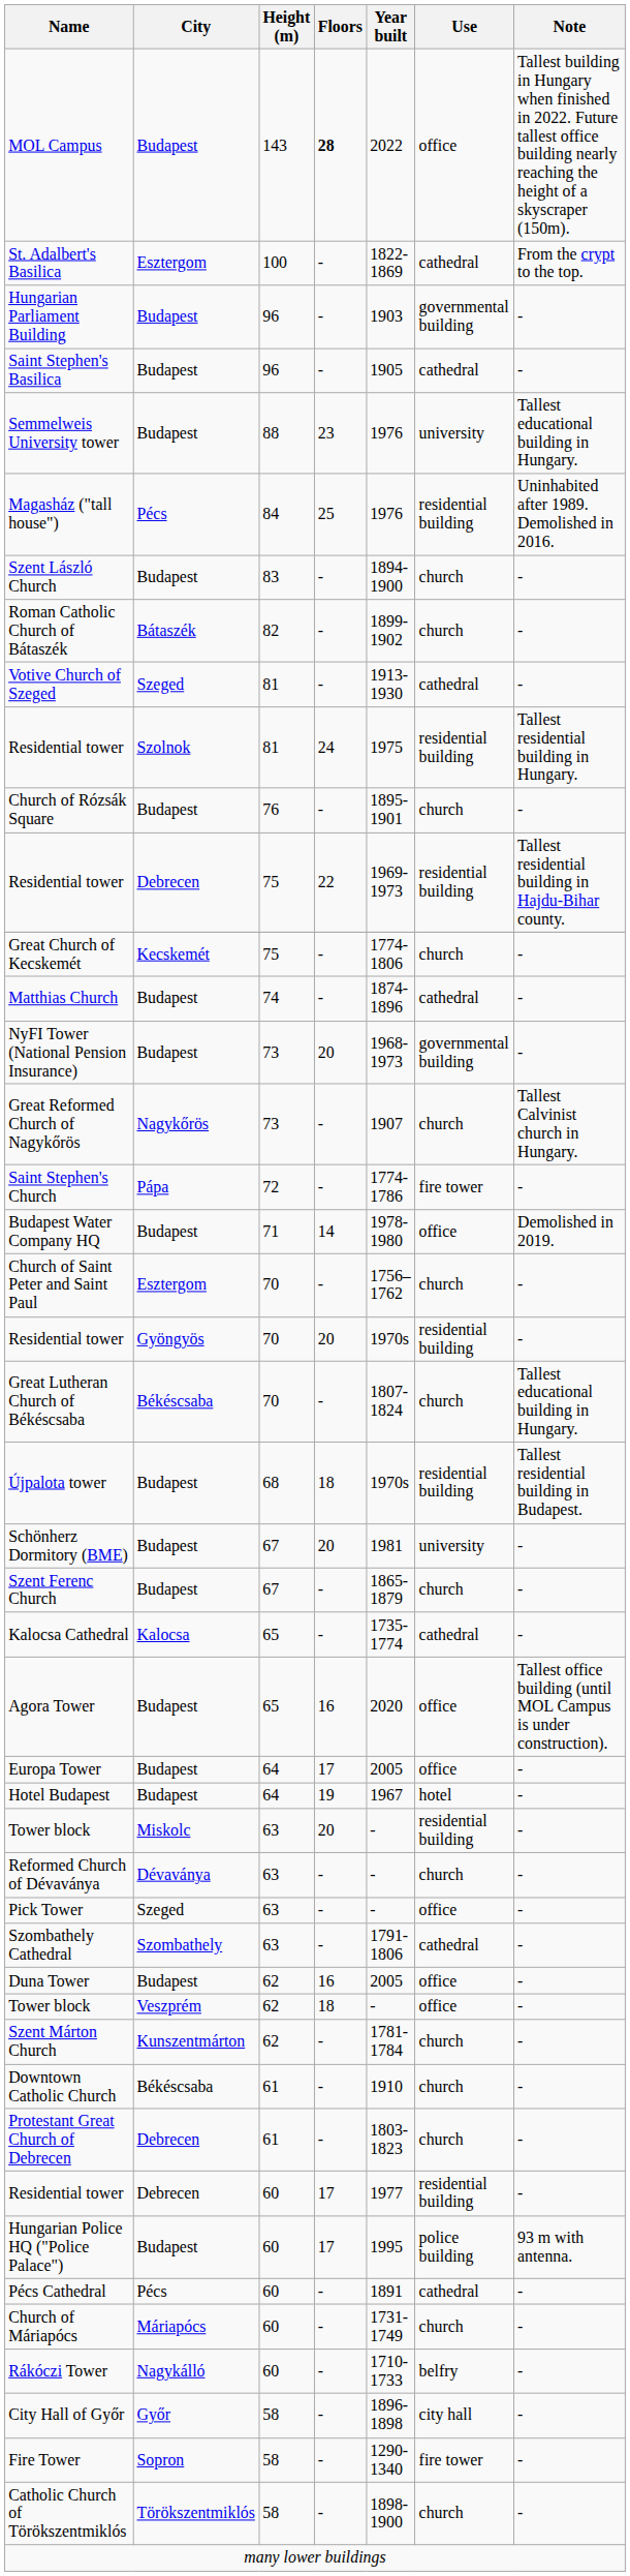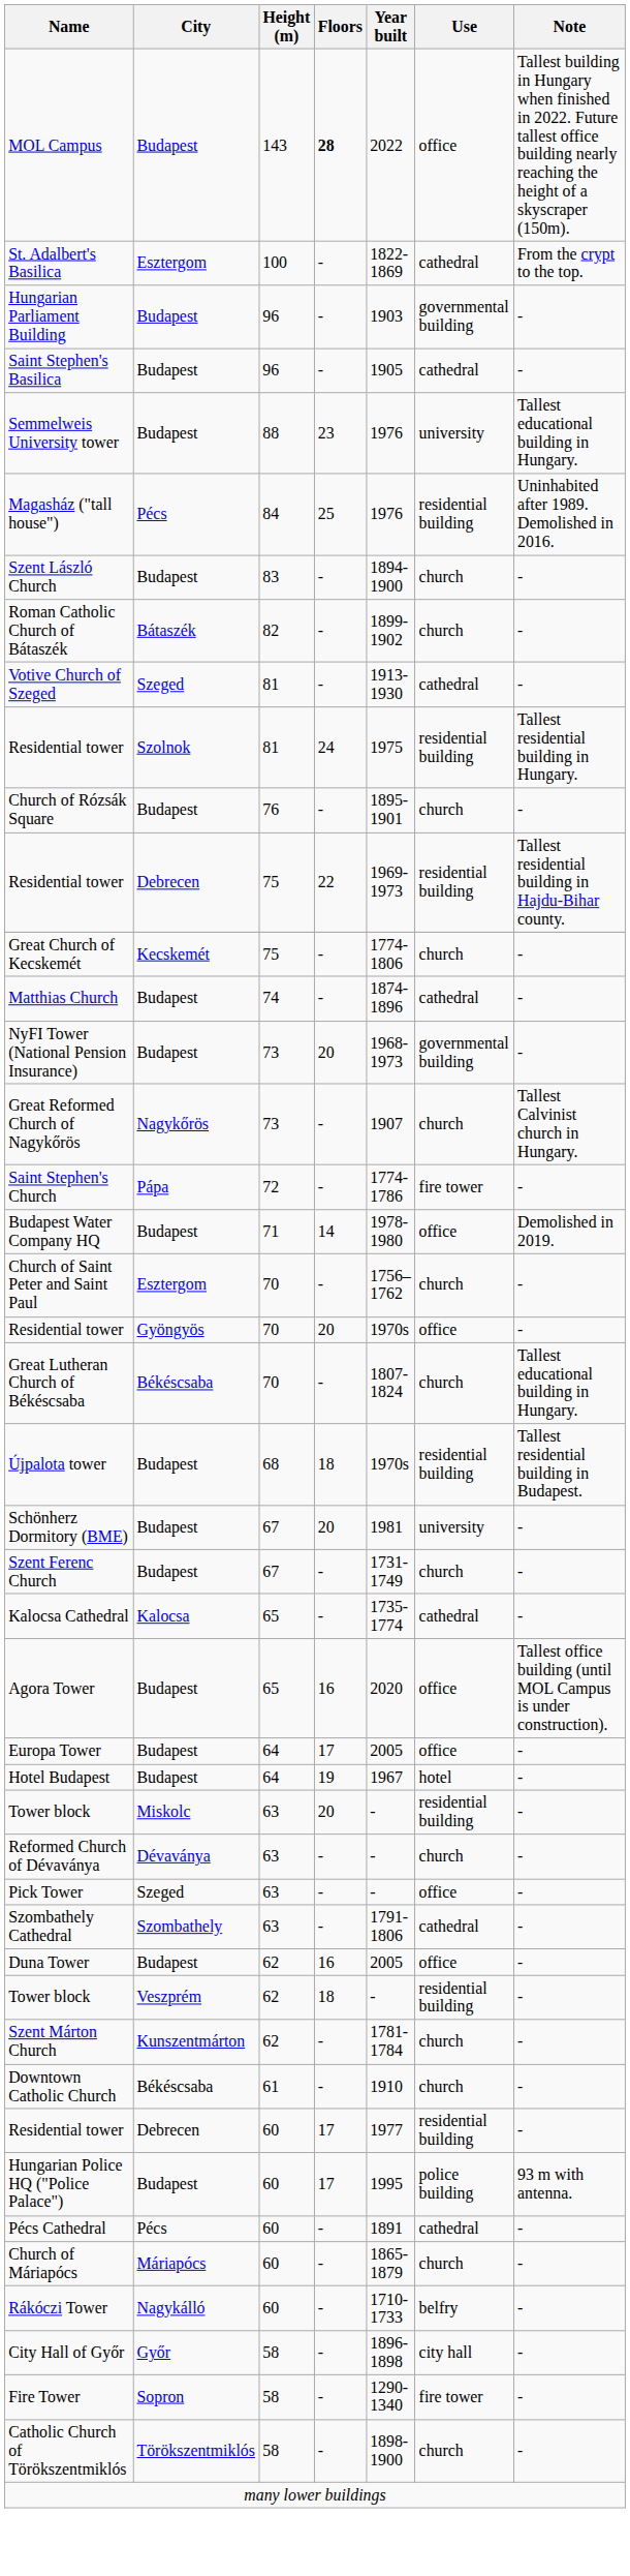 <table class="wikitable sortable">
 <tr>
 <th>Name</th>
 <th>City</th>
 <th>Height (m)</th>
 <th>Floors</th>
 <th>Year built</th>
 <th>Use</th>
 <th>Note</th>
 </tr>
 <tr>
 <td><a href='#'>MOL Campus</a></td>
 <td><a href='#'>Budapest</a></td>
 <td>143</td>
 <td><strong>28</strong></td>
 <td>2022</td>
 <td>office</td>
 <td>Tallest building in Hungary when finished in 2022. Future tallest office building nearly reaching the height of a skyscraper (150m).</td>
 </tr>
 <tr>
 <td><a href='#'>St. Adalbert's Basilica</a></td>
 <td><a href='#'>Esztergom</a></td>
 <td>100</td>
 <td>-</td>
 <td>1822-1869</td>
 <td>cathedral</td>
 <td>From the <a href='#'>crypt</a> to the top.</td>
 </tr>
 <tr>
 <td><a href='#'>Hungarian Parliament Building</a></td>
 <td><a href='#'>Budapest</a></td>
 <td>96</td>
 <td>-</td>
 <td>1903</td>
 <td>governmental building</td>
 <td>-</td>
 </tr>
 <tr>
 <td><a href='#'>Saint Stephen's Basilica</a></td>
 <td>Budapest</td>
 <td>96</td>
 <td>-</td>
 <td>1905</td>
 <td>cathedral</td>
 <td>-</td>
 </tr>
 <tr>
 <td><a href='#'>Semmelweis University</a> tower</td>
 <td>Budapest</td>
 <td>88</td>
 <td>23</td>
 <td>1976</td>
 <td>university</td>
 <td>Tallest educational building in Hungary.</td>
 </tr>
 <tr>
 <td><a href='#'>Magasház</a> ("tall house")</td>
 <td><a href='#'>Pécs</a></td>
 <td>84</td>
 <td>25</td>
 <td>1976</td>
 <td>residential building</td>
 <td>Uninhabited after 1989. Demolished in 2016.</td>
 </tr>
 <tr>
 <td><a href='#'>Szent László</a> Church</td>
 <td>Budapest</td>
 <td>83</td>
 <td>-</td>
 <td>1894-1900</td>
 <td>church</td>
 <td>-</td>
 </tr>
 <tr>
 <td>Roman Catholic Church of Bátaszék</td>
 <td><a href='#'>Bátaszék</a></td>
 <td>82</td>
 <td>-</td>
 <td>1899-1902</td>
 <td>church</td>
 <td>-</td>
 </tr>
 <tr>
 <td><a href='#'>Votive Church of Szeged</a></td>
 <td><a href='#'>Szeged</a></td>
 <td>81</td>
 <td>-</td>
 <td>1913-1930</td>
 <td>cathedral</td>
 <td>-</td>
 </tr>
 <tr>
 <td>Residential tower</td>
 <td><a href='#'>Szolnok</a></td>
 <td>81</td>
 <td>24</td>
 <td>1975</td>
 <td>residential building</td>
 <td>Tallest residential building in Hungary.</td>
 </tr>
 <tr>
 <td>Church of Rózsák Square</td>
 <td>Budapest</td>
 <td>76</td>
 <td>-</td>
 <td>1895-1901</td>
 <td>church</td>
 <td>-</td>
 </tr>
 <tr>
 <td>Residential tower</td>
 <td><a href='#'>Debrecen</a></td>
 <td>75</td>
 <td>22</td>
 <td>1969-1973</td>
 <td>residential building</td>
 <td>Tallest residential building in <a href='#'>Hajdu-Bihar</a> county.</td>
 </tr>
 <tr>
 </tr>
 <tr>
 <td>Great Church of Kecskemét</td>
 <td><a href='#'>Kecskemét</a></td>
 <td>75</td>
 <td>-</td>
 <td>1774-1806</td>
 <td>church</td>
 <td>-</td>
 </tr>
 <tr>
 <td><a href='#'>Matthias Church</a></td>
 <td>Budapest</td>
 <td>74</td>
 <td>-</td>
 <td>1874-1896</td>
 <td>cathedral</td>
 <td>-</td>
 </tr>
 <tr>
 <td>NyFI Tower (National Pension Insurance)</td>
 <td>Budapest</td>
 <td>73</td>
 <td>20</td>
 <td>1968-1973</td>
 <td>governmental building</td>
 <td>-</td>
 </tr>
 <tr>
 <td>Great Reformed Church of Nagykőrös</td>
 <td><a href='#'>Nagykőrös</a></td>
 <td>73</td>
 <td>-</td>
 <td>1907</td>
 <td>church</td>
 <td>Tallest Calvinist church in Hungary.</td>
 </tr>
 <tr>
 <td><a href='#'>Saint Stephen's</a> Church</td>
 <td><a href='#'>Pápa</a></td>
 <td>72</td>
 <td>-</td>
 <td>1774-1786</td>
 <td>fire tower</td>
 <td>-</td>
 </tr>
 <tr>
 <td>Budapest Water Company HQ</td>
 <td>Budapest</td>
 <td>71</td>
 <td>14</td>
 <td>1978-1980</td>
 <td>office</td>
 <td>Demolished in 2019.</td>
 </tr>
 <tr>
 <td>Church of Saint Peter and Saint Paul</td>
 <td><a href='#'>Esztergom</a></td>
 <td>70</td>
 <td>-</td>
 <td>1756–1762</td>
 <td>church</td>
 <td>-</td>
 </tr>
 <tr>
 <td>Residential tower</td>
 <td><a href='#'>Gyöngyös</a></td>
 <td>70</td>
 <td>20</td>
 <td>1970s</td>
-<td>residential building</td>
+<td>office</td>
 <td>-</td>
 </tr>
 <tr>
 <td>Great Lutheran Church of Békéscsaba</td>
 <td><a href='#'>Békéscsaba</a></td>
 <td>70</td>
 <td>-</td>
 <td>1807-1824</td>
 <td>church</td>
 <td>Tallest educational building in Hungary.</td>
 </tr>
 <tr>
 <td><a href='#'>Újpalota</a> tower</td>
 <td>Budapest</td>
 <td>68</td>
 <td>18</td>
 <td>1970s</td>
 <td>residential building</td>
 <td>Tallest residential building in Budapest.</td>
 </tr>
 <tr>
 <td>Schönherz Dormitory (<a href='#'>BME</a>)</td>
 <td>Budapest</td>
 <td>67</td>
 <td>20</td>
 <td>1981</td>
 <td>university</td>
 <td>-</td>
 </tr>
 <tr>
 <td><a href='#'>Szent Ferenc</a> Church</td>
 <td>Budapest</td>
 <td>67</td>
 <td>-</td>
-<td>1865-1879</td>
+<td>1731-1749</td>
 <td>church</td>
 <td>-</td>
 </tr>
 <tr>
 <td>Kalocsa Cathedral</td>
 <td><a href='#'>Kalocsa</a></td>
 <td>65</td>
 <td>-</td>
 <td>1735-1774</td>
 <td>cathedral</td>
 <td>-</td>
 </tr>
 <tr>
 <td>Agora Tower</td>
 <td>Budapest</td>
 <td>65</td>
 <td>16</td>
 <td>2020</td>
 <td>office</td>
 <td>Tallest office building (until MOL Campus is under construction).</td>
 </tr>
 <tr>
 <td>Europa Tower</td>
 <td>Budapest</td>
 <td>64</td>
 <td>17</td>
 <td>2005</td>
 <td>office</td>
 <td>-</td>
 </tr>
 <tr>
 <td>Hotel Budapest</td>
 <td>Budapest</td>
 <td>64</td>
 <td>19</td>
 <td>1967</td>
 <td>hotel</td>
 <td>-</td>
 </tr>
 <tr>
 <td>Tower block</td>
 <td><a href='#'>Miskolc</a></td>
 <td>63</td>
 <td>20</td>
 <td>-</td>
 <td>residential building</td>
 <td>-</td>
 </tr>
 <tr>
 <td>Reformed Church of Dévaványa</td>
 <td><a href='#'>Dévaványa</a></td>
 <td>63</td>
 <td>-</td>
 <td>-</td>
 <td>church</td>
 <td>-</td>
 </tr>
 <tr>
 <td>Pick Tower</td>
 <td>Szeged</td>
 <td>63</td>
 <td>-</td>
 <td>-</td>
 <td>office</td>
 <td>-</td>
 </tr>
 <tr>
 <td>Szombathely Cathedral</td>
 <td><a href='#'>Szombathely</a></td>
 <td>63</td>
 <td>-</td>
 <td>1791-1806</td>
 <td>cathedral</td>
 <td>-</td>
 </tr>
 <tr>
 <td>Duna Tower</td>
 <td>Budapest</td>
 <td>62</td>
 <td>16</td>
 <td>2005</td>
 <td>office</td>
 <td>-</td>
 </tr>
 <tr>
 <td>Tower block</td>
 <td><a href='#'>Veszprém</a></td>
 <td>62</td>
 <td>18</td>
 <td>-</td>
-<td>office</td>
+<td>residential building</td>
 <td>-</td>
 </tr>
 <tr>
 <td><a href='#'>Szent Márton</a> Church</td>
 <td><a href='#'>Kunszentmárton</a></td>
 <td>62</td>
 <td>-</td>
 <td>1781-1784</td>
 <td>church</td>
 <td>-</td>
 </tr>
 <tr>
 <td>Downtown Catholic Church</td>
 <td>Békéscsaba</td>
 <td>61</td>
 <td>-</td>
 <td>1910</td>
-<td>church</td>
-<td>-</td>
-</tr>
-<tr>
-<td><a href='#'>Protestant Great Church of Debrecen</a></td>
-<td><a href='#'>Debrecen</a></td>
-<td>61</td>
-<td>-</td>
-<td>1803-1823</td>
 <td>church</td>
 <td>-</td>
 </tr>
 <tr>
 <td>Residential tower</td>
 <td>Debrecen</td>
 <td>60</td>
 <td>17</td>
 <td>1977</td>
 <td>residential building</td>
 <td>-</td>
 </tr>
 <tr>
 <td>Hungarian Police HQ ("Police Palace")</td>
 <td>Budapest</td>
 <td>60</td>
 <td>17</td>
 <td>1995</td>
 <td>police building</td>
 <td>93 m with antenna.</td>
 </tr>
 <tr>
 <td>Pécs Cathedral</td>
 <td>Pécs</td>
 <td>60</td>
 <td>-</td>
 <td>1891</td>
 <td>cathedral</td>
 <td>-</td>
 </tr>
 <tr>
 <td>Church of Máriapócs</td>
 <td><a href='#'>Máriapócs</a></td>
 <td>60</td>
 <td>-</td>
-<td>1731-1749</td>
+<td>1865-1879</td>
 <td>church</td>
 <td>-</td>
 </tr>
 <tr>
 <td><a href='#'>Rákóczi</a> Tower</td>
 <td><a href='#'>Nagykálló</a></td>
 <td>60</td>
 <td>-</td>
 <td>1710-1733</td>
 <td>belfry</td>
 <td>-</td>
 </tr>
 <tr>
 <td>City Hall of Győr</td>
 <td><a href='#'>Győr</a></td>
 <td>58</td>
 <td>-</td>
 <td>1896-1898</td>
 <td>city hall</td>
 <td>-</td>
 </tr>
 <tr>
 <td>Fire Tower</td>
 <td><a href='#'>Sopron</a></td>
 <td>58</td>
 <td>-</td>
 <td>1290-1340</td>
 <td>fire tower</td>
 <td>-</td>
 </tr>
 <tr>
 <td>Catholic Church of Törökszentmiklós</td>
 <td><a href='#'>Törökszentmiklós</a></td>
 <td>58</td>
 <td>-</td>
 <td>1898-1900</td>
 <td>church</td>
 <td>-</td>
 </tr>
 <tr>
 <td colspan=7 align=center><em>many lower buildings</em></td>
 </tr>
 </table>
